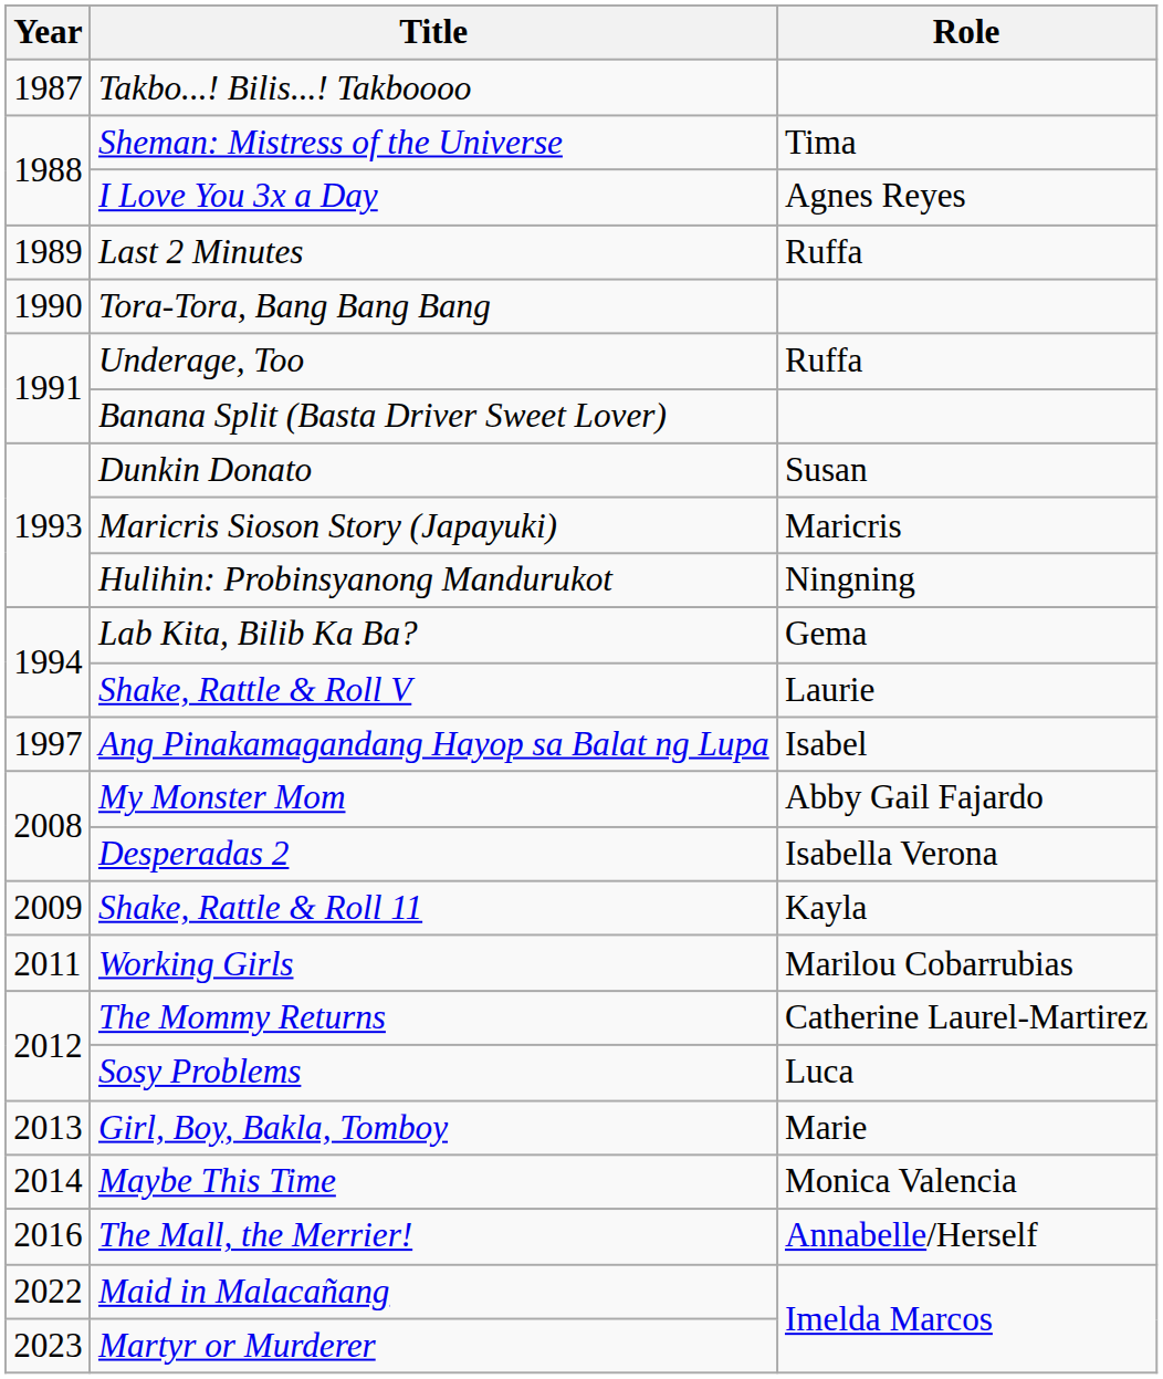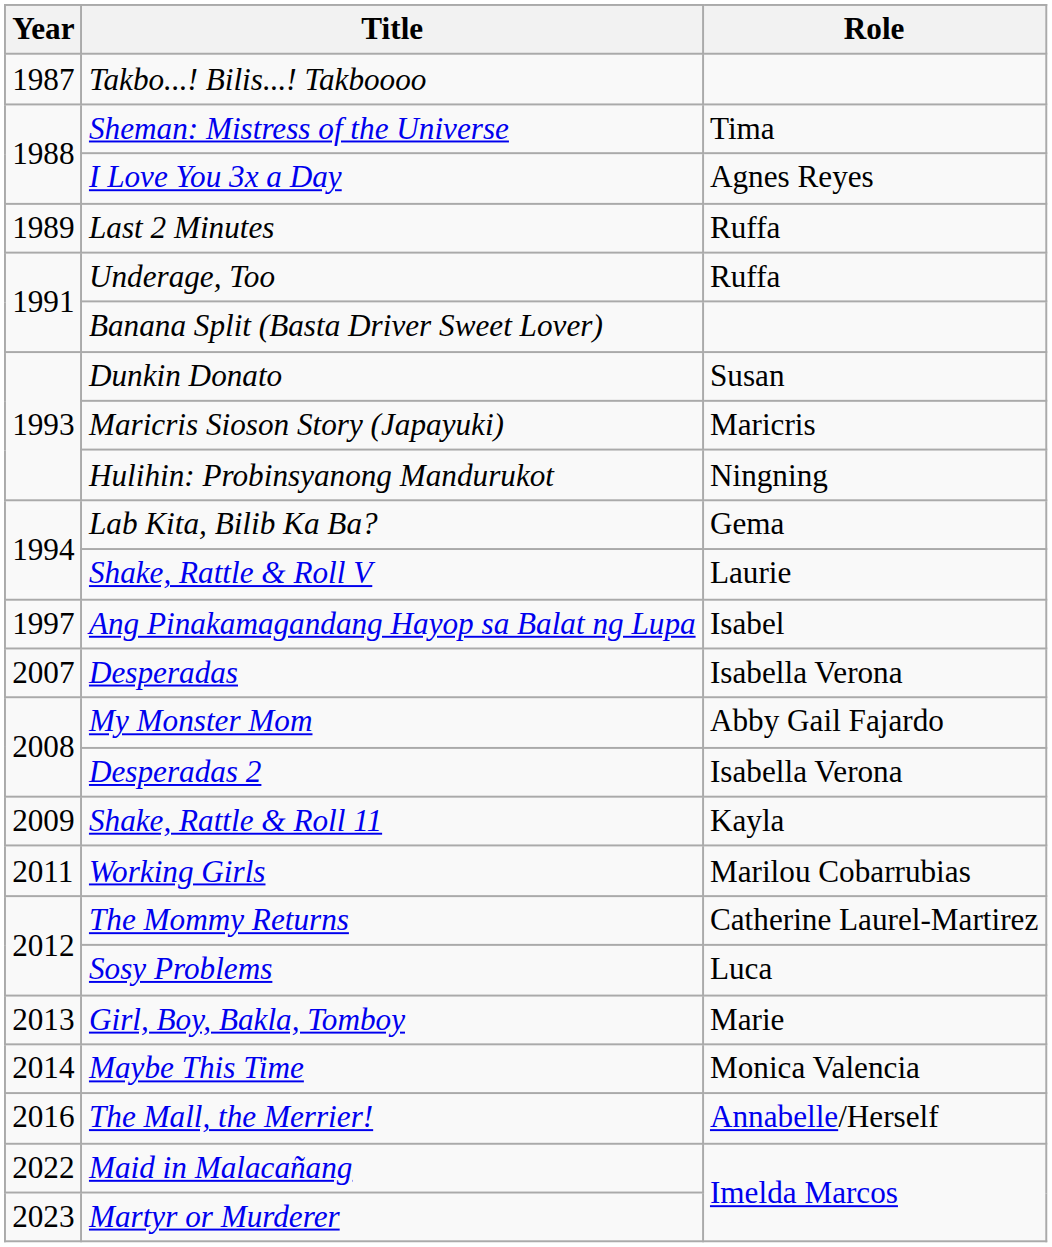 <table class="wikitable sortable">
 <tr>
 <th>Year</th>
 <th>Title</th>
 <th>Role</th>
 </tr>
 <tr>
 <td>1987</td>
 <td><em>Takbo...! Bilis...! Takboooo</em></td>
 <td></td>
 </tr>
 <tr>
 <td rowspan="2">1988</td>
 <td><em><a href='#'>Sheman: Mistress of the Universe</a></em></td>
 <td>Tima</td>
 </tr>
 <tr>
 <td><em><a href='#'>I Love You 3x a Day</a></em></td>
 <td>Agnes Reyes</td>
 </tr>
 <tr>
 <td>1989</td>
 <td><em>Last 2 Minutes</em></td>
 <td>Ruffa</td>
-</tr>
-<tr>
-<td>1990</td>
-<td><em>Tora-Tora, Bang Bang Bang</em></td>
-<td></td>
 </tr>
 <tr>
 <td rowspan="2">1991</td>
 <td><em>Underage, Too</em></td>
 <td>Ruffa </td>
 </tr>
 <tr>
 <td><em>Banana Split (Basta Driver Sweet Lover)</em></td>
 <td></td>
 </tr>
 <tr>
 <td rowspan="3">1993</td>
 <td><em>Dunkin Donato</em></td>
 <td>Susan</td>
 </tr>
 <tr>
 <td><em>Maricris Sioson Story (Japayuki)</em></td>
 <td>Maricris</td>
 </tr>
 <tr>
 <td><em>Hulihin: Probinsyanong Mandurukot</em></td>
 <td>Ningning</td>
 </tr>
 <tr>
 <td rowspan="2">1994</td>
 <td><em>Lab Kita, Bilib Ka Ba?</em></td>
 <td>Gema</td>
 </tr>
 <tr>
 <td><em><a href='#'>Shake, Rattle & Roll V</a></em></td>
 <td>Laurie</td>
 </tr>
 <tr>
 <td>1997</td>
 <td><em><a href='#'>Ang Pinakamagandang Hayop sa Balat ng Lupa</a></em></td>
 <td>Isabel</td>
+</tr>
+<tr>
+<td>2007</td>
+<td><em><a href='#'>Desperadas</a></em></td>
+<td>Isabella Verona</td>
 </tr>
 <tr>
 <td rowspan="2">2008</td>
 <td><em><a href='#'>My Monster Mom</a></em></td>
 <td>Abby Gail Fajardo</td>
 </tr>
 <tr>
 <td><em><a href='#'>Desperadas 2</a></em></td>
 <td>Isabella Verona</td>
 </tr>
 <tr>
 <td>2009</td>
 <td><em><a href='#'>Shake, Rattle & Roll 11</a></em></td>
 <td>Kayla</td>
 </tr>
 <tr>
 <td>2011</td>
 <td><em><a href='#'>Working Girls</a></em></td>
 <td>Marilou Cobarrubias</td>
 </tr>
 <tr>
 <td rowspan="2">2012</td>
 <td><em><a href='#'>The Mommy Returns</a></em></td>
 <td>Catherine Laurel-Martirez</td>
 </tr>
 <tr>
 <td><em><a href='#'>Sosy Problems</a></em></td>
 <td>Luca</td>
 </tr>
 <tr>
 <td>2013</td>
 <td><em><a href='#'>Girl, Boy, Bakla, Tomboy</a></em></td>
 <td>Marie</td>
 </tr>
 <tr>
 <td>2014</td>
 <td><em><a href='#'>Maybe This Time</a></em></td>
 <td>Monica Valencia</td>
 </tr>
 <tr>
 <td>2016</td>
 <td><em><a href='#'>The Mall, the Merrier!</a></em></td>
 <td><a href='#'>Annabelle</a>/Herself</td>
 </tr>
 <tr>
 <td>2022</td>
 <td><em><a href='#'>Maid in Malacañang</a></em></td>
 <td rowspan="2"><a href='#'>Imelda Marcos</a></td>
 </tr>
 <tr>
 <td>2023</td>
 <td><em><a href='#'>Martyr or Murderer</a></em></td>
 </tr>
 </table>
